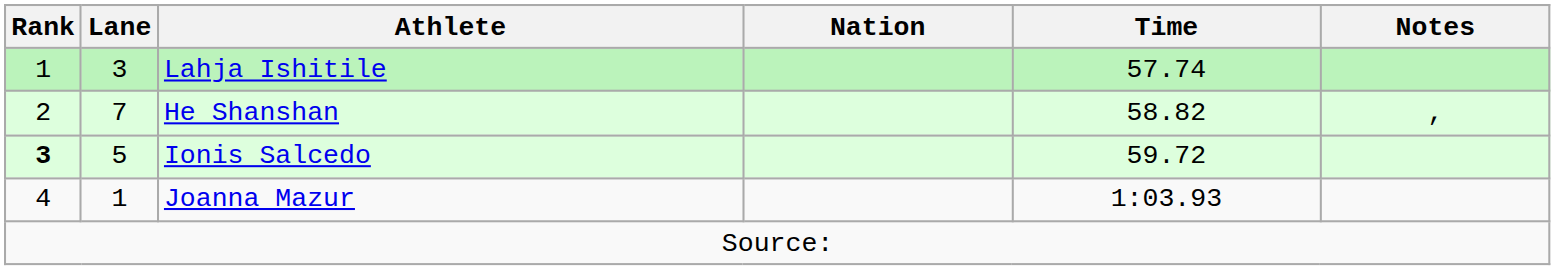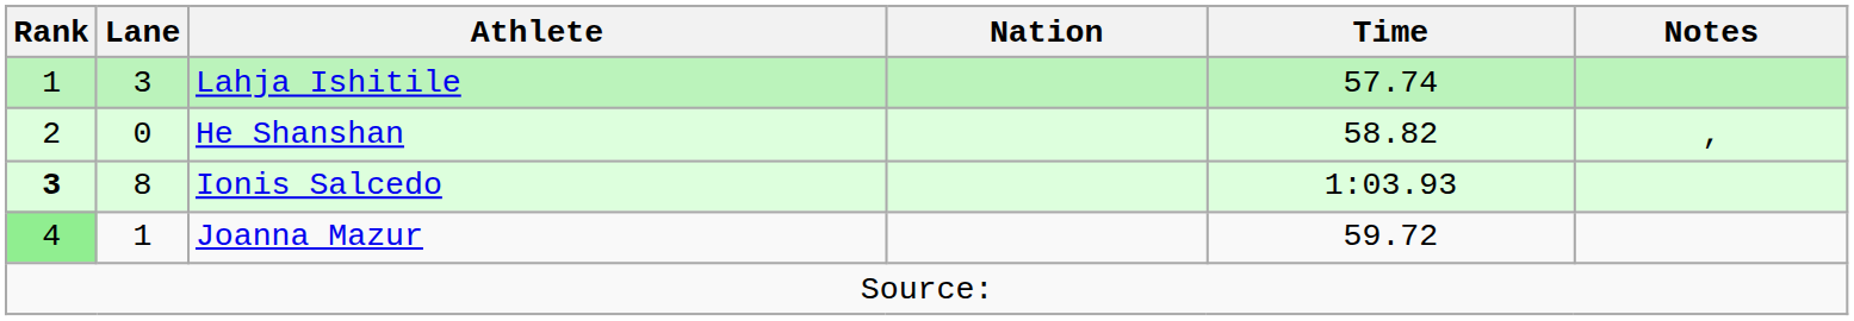 <table class="wikitable sortable" style="text-align:center;width: 60%;">
 <tr>
 <th scope="col" style="width: 10px;">Rank</th>
 <th scope="col" style="width: 10px;">Lane</th>
 <th scope="col">Athlete</th>
 <th scope="col">Nation</th>
 <th scope="col">Time</th>
 <th scope="col">Notes</th>
 </tr>
 <tr bgcolor=bbf3bb>
 <td>1</td>
 <td>3</td>
 <td align=left><a href='#'>Lahja Ishitile</a><br></td>
 <td align=left></td>
 <td>57.74</td>
 <td></td>
 </tr>
 <tr bgcolor=ddffdd>
 <td>2</td>
-<td>7</td>
+<td>0</td>
 <td align=left><a href='#'>He Shanshan</a><br></td>
 <td align=left></td>
 <td>58.82</td>
 <td>, </td>
 </tr>
 <tr bgcolor=ddffdd>
 <td><strong>3</strong></td>
-<td>5</td>
+<td>8</td>
 <td align=left><a href='#'>Ionis Salcedo</a><br></td>
 <td align=left></td>
-<td>59.72</td>
+<td>1:03.93</td>
 <td></td>
 </tr>
 <tr>
-<td>4</td>
+<td style="background: lightgreen;">4</td>
 <td>1</td>
 <td align=left><a href='#'>Joanna Mazur</a><br></td>
 <td align=left></td>
-<td>1:03.93</td>
+<td>59.72</td>
 <td></td>
 </tr>
 <tr class="sortbottom">
 <td colspan="6">Source:</td>
 </tr>
 </table>
